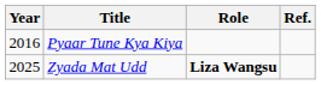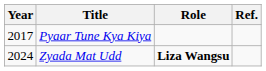 <table class="wikitable sortable">
 <tr>
 <th>Year</th>
 <th>Title</th>
 <th>Role</th>
 <th>Ref.</th>
 </tr>
 <tr>
-<td>2016</td>
+<td>2017</td>
 <td><em><a href='#'>Pyaar Tune Kya Kiya</a></em></td>
 <td></td>
 <td></td>
 </tr>
 <tr>
-<td>2025</td>
+<td>2024</td>
 <td><em><a href='#'>Zyada Mat Udd</a></em></td>
 <td><strong>Liza Wangsu</strong></td>
 <td></td>
 </tr>
 </table>
